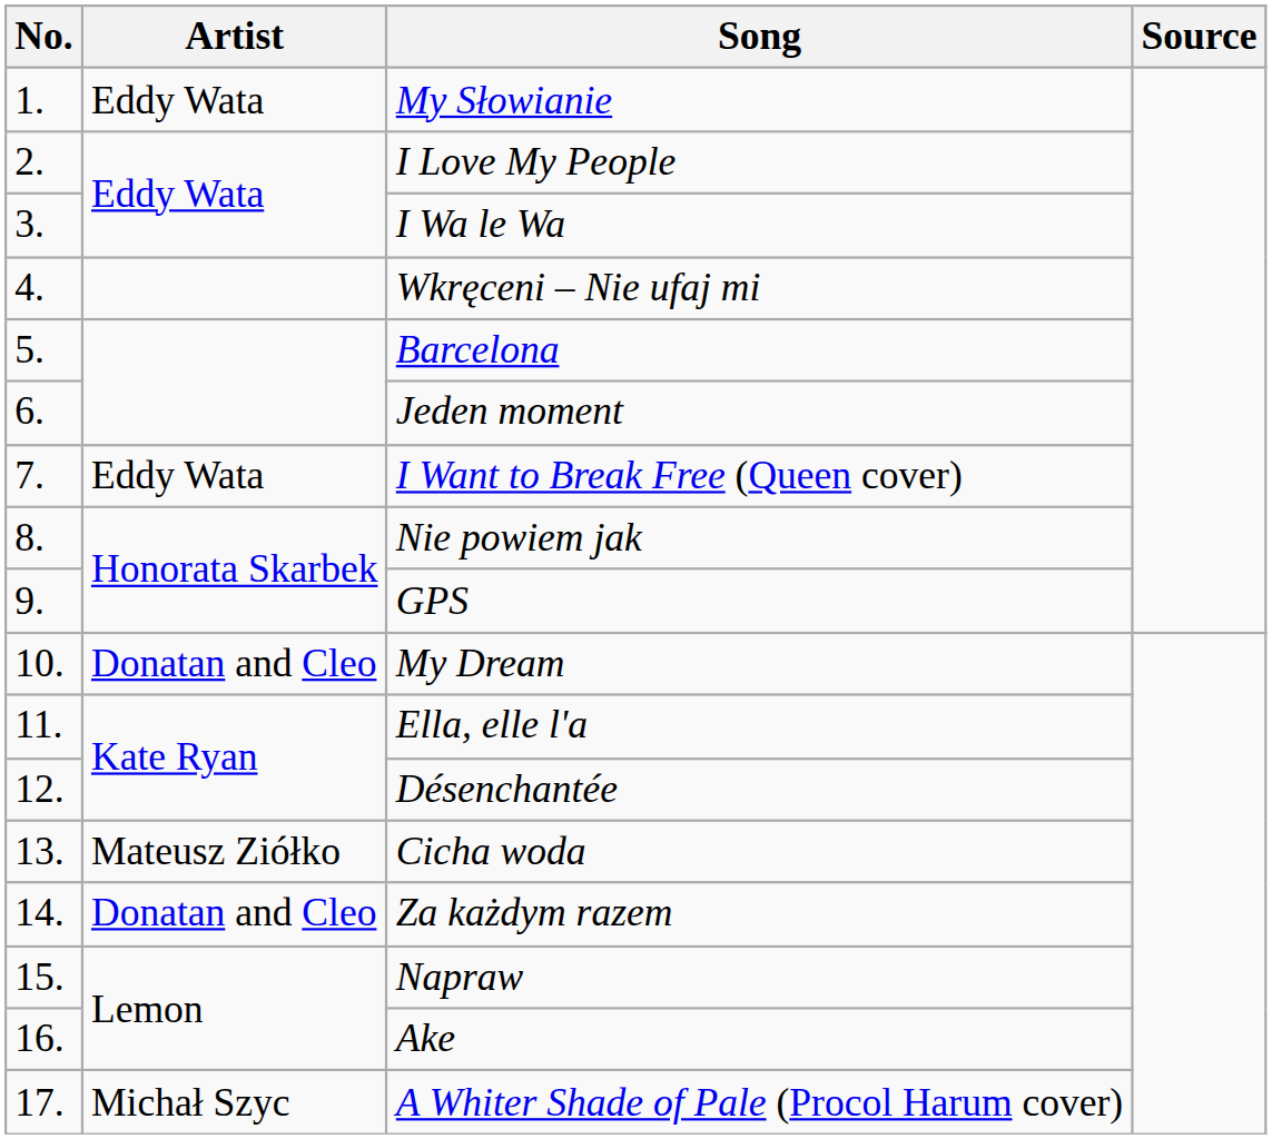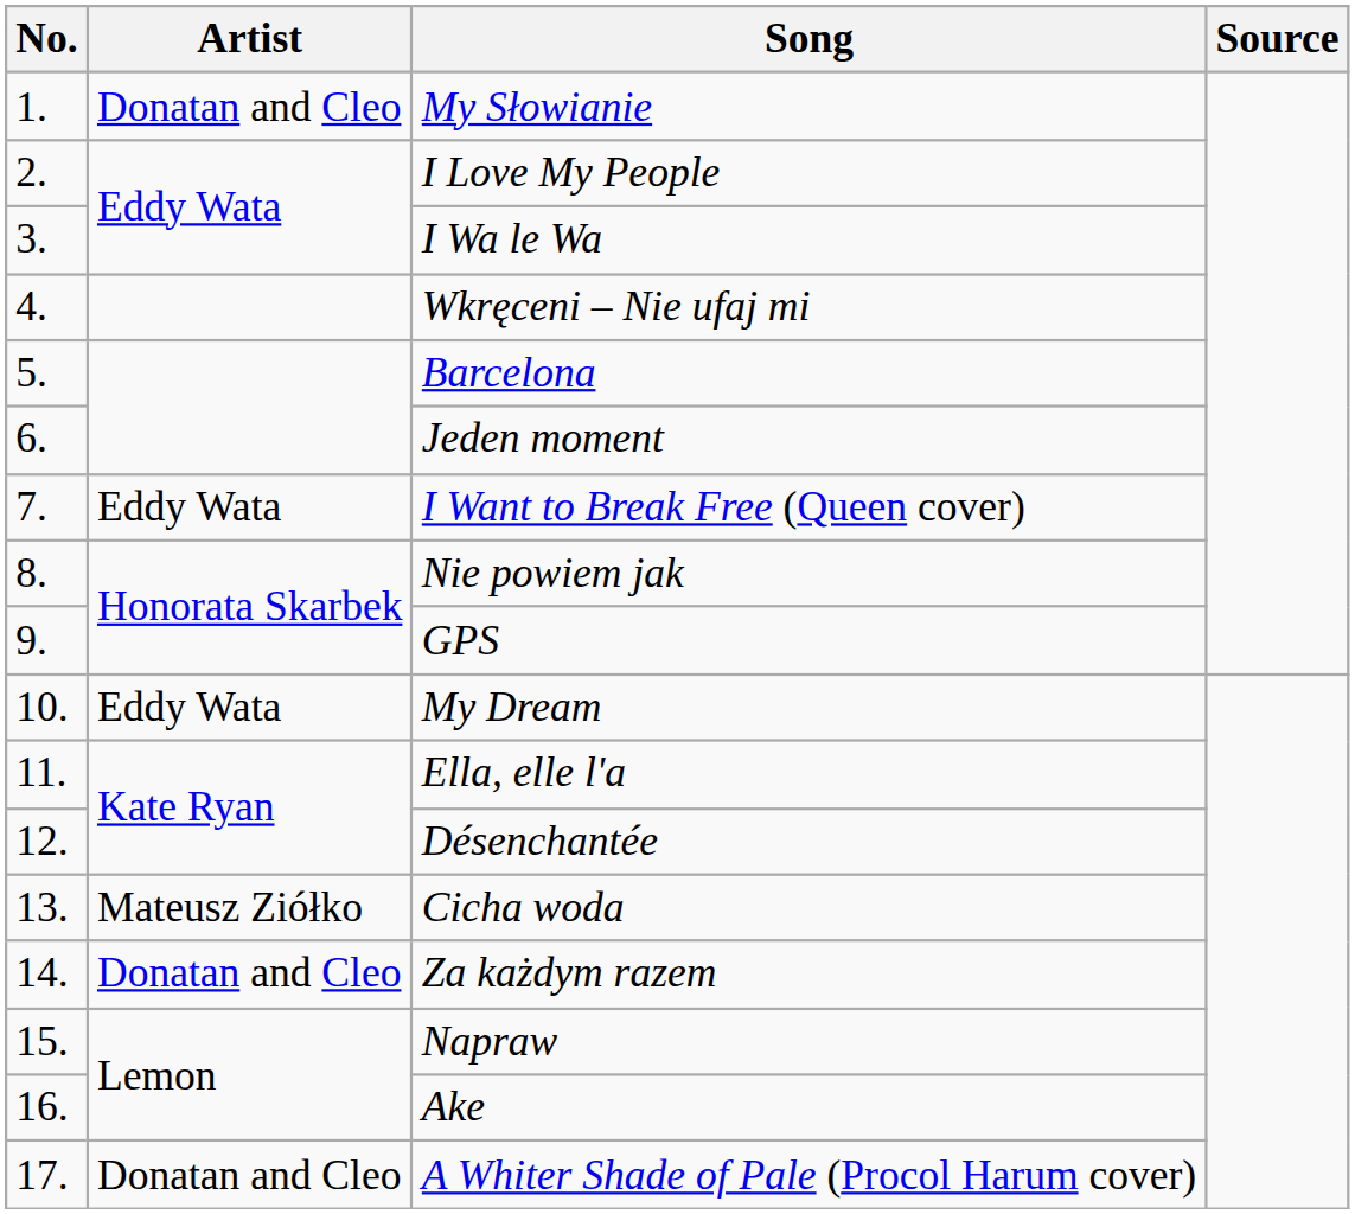 <table class="wikitable">
 <tr>
 <th>No.</th>
 <th>Artist</th>
 <th>Song</th>
 <th>Source</th>
 </tr>
 <tr>
 <td>1.</td>
-<td>Eddy Wata</td>
+<td><a href='#'>Donatan</a> and <a href='#'>Cleo</a></td>
 <td><em><a href='#'>My Słowianie</a></em></td>
 <td rowspan="9"></td>
 </tr>
 <tr>
 <td>2.</td>
 <td rowspan="2"><a href='#'>Eddy Wata</a></td>
 <td><em>I Love My People</em></td>
 </tr>
 <tr>
 <td>3.</td>
 <td><em>I Wa le Wa</em></td>
 </tr>
 <tr>
 <td>4.</td>
 <td></td>
 <td><em>Wkręceni – Nie ufaj mi</em></td>
 </tr>
 <tr>
 <td>5.</td>
 <td rowspan="2"></td>
 <td><em><a href='#'>Barcelona</a></em></td>
 </tr>
 <tr>
 <td>6.</td>
 <td><em>Jeden moment</em></td>
 </tr>
 <tr>
 <td>7.</td>
 <td>Eddy Wata</td>
 <td><em><a href='#'>I Want to Break Free</a></em> (<a href='#'>Queen</a> cover)</td>
 </tr>
 <tr>
 <td>8.</td>
 <td rowspan="2"><a href='#'>Honorata Skarbek</a></td>
 <td><em>Nie powiem jak</em></td>
 </tr>
 <tr>
 <td>9.</td>
 <td><em>GPS</em></td>
 </tr>
 <tr>
 <td>10.</td>
-<td><a href='#'>Donatan</a> and <a href='#'>Cleo</a></td>
+<td>Eddy Wata</td>
 <td><em>My Dream</em></td>
 <td rowspan="8"></td>
 </tr>
 <tr>
 <td>11.</td>
 <td rowspan="2"><a href='#'>Kate Ryan</a></td>
 <td><em>Ella, elle l'a</em></td>
 </tr>
 <tr>
 <td>12.</td>
 <td><em>Désenchantée</em></td>
 </tr>
 <tr>
 <td>13.</td>
 <td>Mateusz Ziółko</td>
 <td><em>Cicha woda</em></td>
 </tr>
 <tr>
 <td>14.</td>
 <td><a href='#'>Donatan</a> and <a href='#'>Cleo</a></td>
 <td><em>Za każdym razem</em></td>
 </tr>
 <tr>
 <td>15.</td>
 <td rowspan="2">Lemon</td>
 <td><em>Napraw</em></td>
 </tr>
 <tr>
 <td>16.</td>
 <td><em>Ake</em></td>
 </tr>
 <tr>
 <td>17.</td>
-<td>Michał Szyc</td>
+<td>Donatan and Cleo</td>
 <td><em><a href='#'>A Whiter Shade of Pale</a></em> (<a href='#'>Procol Harum</a> cover)</td>
 </tr>
 </table>
